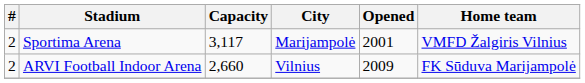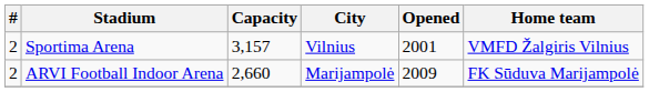 <table class="wikitable sortable">
 <tr>
 <th>#</th>
 <th>Stadium</th>
 <th>Capacity</th>
 <th>City</th>
 <th>Opened</th>
 <th>Home team</th>
 </tr>
 <tr>
 <td>2</td>
 <td><a href='#'>Sportima Arena</a></td>
-<td>3,117</td>
-<td><a href='#'>Marijampolė</a></td>
+<td>3,157</td>
+<td><a href='#'>Vilnius</a></td>
 <td>2001</td>
 <td><a href='#'>VMFD Žalgiris Vilnius</a></td>
 </tr>
 <tr>
 <td>2</td>
 <td><a href='#'>ARVI Football Indoor Arena</a></td>
 <td>2,660</td>
-<td><a href='#'>Vilnius</a></td>
+<td><a href='#'>Marijampolė</a></td>
 <td>2009</td>
 <td><a href='#'>FK Sūduva Marijampolė</a></td>
 </tr>
 <tr>
 </tr>
 </table>
